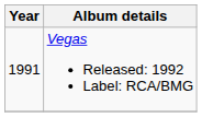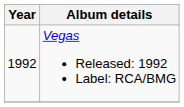 <table class="wikitable">
 <tr>
 <th>Year</th>
 <th>Album details</th>
 </tr>
 <tr>
-<td align="center">1991</td>
+<td align="center">1992</td>
 <td align="left"><em><a href='#'>Vegas</a></em><br><ul><li>Released: 1992</li><li>Label: RCA/BMG</li></ul></td>
 </tr>
 <tr>
 </tr>
 </table>
